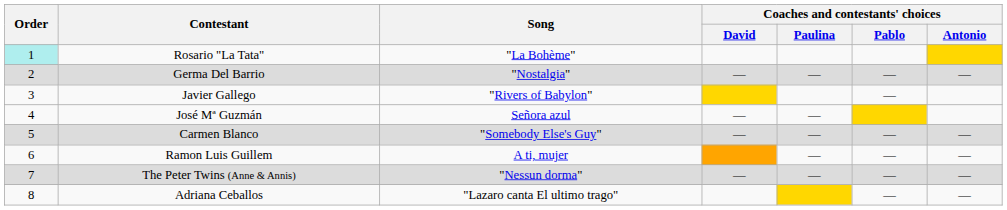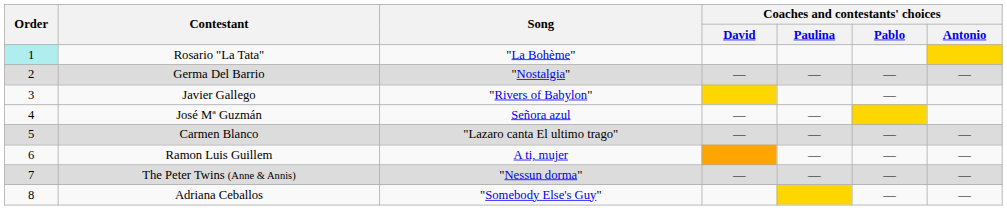 <table class="wikitable" align="center" style="width:100%;">
 <tr>
 <th scope="col" rowspan="2" style="width:05%;">Order</th>
 <th scope="col" rowspan="2" style="width:30%;">Contestant</th>
 <th scope="col" rowspan="2" style="width:30%;">Song</th>
 <th colspan="4" style="width:28%;">Coaches and contestants' choices</th>
 </tr>
 <tr>
 <th style="width:7%;"><a href='#'>David</a></th>
 <th style="width:7%;"><a href='#'>Paulina</a></th>
 <th style="width:7%;"><a href='#'>Pablo</a></th>
 <th style="width:7%;"><a href='#'>Antonio</a></th>
 </tr>
 <tr>
 <td align="center" style="background: paleturquoise;">1</td>
 <td align="center">Rosario "La Tata"</td>
 <td align="center">"<a href='#'>La Bohème</a>"</td>
 <td align="center"></td>
 <td align="center"></td>
 <td align="center"></td>
 <td align="center" bgcolor="Gold"></td>
 </tr>
 <tr style="background:#dcdcdc;"|>
 <td align="center">2</td>
 <td align="center">Germa Del Barrio</td>
 <td align="center">"<a href='#'>Nostalgia</a>"</td>
 <td align="center">—</td>
 <td align="center">—</td>
 <td align="center">—</td>
 <td align="center">—</td>
 </tr>
 <tr>
 <td align="center">3</td>
 <td align="center">Javier Gallego</td>
 <td align="center">"<a href='#'>Rivers of Babylon</a>"</td>
 <td align="center" bgcolor="Gold"></td>
 <td align="center"></td>
 <td align="center">—</td>
 <td align="center"></td>
 </tr>
 <tr>
 <td align="center">4</td>
 <td align="center">José Mª Guzmán</td>
 <td align="center"><a href='#'>Señora azul</a></td>
 <td align="center">—</td>
 <td align="center">—</td>
 <td align="center" bgcolor="Gold"></td>
 <td align="center"></td>
 </tr>
 <tr style="background:#dcdcdc;"|>
 <td align="center">5</td>
 <td align="center">Carmen Blanco</td>
-<td align="center">"<a href='#'>Somebody Else's Guy</a>"</td>
+<td align="center">"Lazaro canta El ultimo trago"</td>
 <td align="center">—</td>
 <td align="center">—</td>
 <td align="center">—</td>
 <td align="center">—</td>
 </tr>
 <tr>
 <td align="center">6</td>
 <td align="center">Ramon Luis Guillem</td>
 <td align="center"><a href='#'>A ti, mujer</a></td>
 <td align="center" bgcolor="Orange"></td>
 <td align="center">—</td>
 <td align="center">—</td>
 <td align="center">—</td>
 </tr>
 <tr style="background:#dcdcdc;"|>
 <td align="center">7</td>
 <td align="center">The Peter Twins <small>(Anne & Annis)</small></td>
 <td align="center">"<a href='#'>Nessun dorma</a>"</td>
 <td align="center">—</td>
 <td align="center">—</td>
 <td align="center">—</td>
 <td align="center">—</td>
 </tr>
 <tr>
 <td align="center">8</td>
 <td align="center">Adriana Ceballos</td>
-<td align="center">"Lazaro canta El ultimo trago"</td>
+<td align="center">"<a href='#'>Somebody Else's Guy</a>"</td>
 <td align="center"></td>
 <td align="center" bgcolor="Gold"></td>
 <td align="center">—</td>
 <td align="center">—</td>
 </tr>
 </table>
